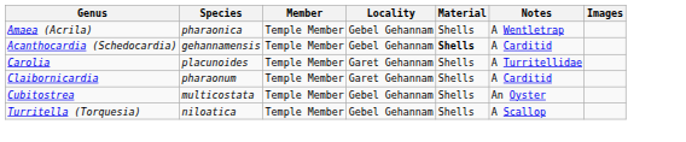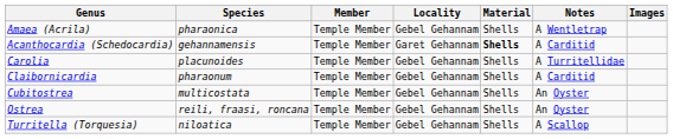 <table class="wikitable">
 <tr>
 <th>Genus</th>
 <th>Species</th>
 <th>Member</th>
 <th>Locality</th>
 <th>Material</th>
 <th>Notes</th>
 <th>Images</th>
 </tr>
 <tr>
 <td><em><a href='#'>Amaea</a> (Acrila)</em></td>
 <td><em>pharaonica</em></td>
 <td>Temple Member</td>
 <td>Gebel Gehannam</td>
 <td>Shells</td>
 <td>A <a href='#'>Wentletrap</a></td>
 <td></td>
 </tr>
 <tr>
 <td><em><a href='#'>Acanthocardia</a> (Schedocardia)</em></td>
 <td><em>gehannamensis</em></td>
 <td>Temple Member</td>
-<td>Gebel Gehannam</td>
+<td>Garet Gehannam</td>
 <td><strong>Shells</strong></td>
 <td>A <a href='#'>Carditid</a></td>
 <td></td>
 </tr>
 <tr>
 <td><em><a href='#'>Carolia</a></em></td>
 <td><em>placunoides</em></td>
 <td>Temple Member</td>
-<td>Garet Gehannam</td>
+<td>Gebel Gehannam</td>
 <td>Shells</td>
 <td>A <a href='#'>Turritellidae</a></td>
 <td></td>
 </tr>
 <tr>
 <td><em><a href='#'>Claibornicardia</a></em></td>
 <td><em>pharaonum</em></td>
 <td>Temple Member</td>
-<td>Garet Gehannam</td>
+<td>Gebel Gehannam</td>
 <td>Shells</td>
 <td>A <a href='#'>Carditid</a></td>
 <td></td>
 </tr>
 <tr>
 <td><em><a href='#'>Cubitostrea</a></em></td>
 <td><em>multicostata</em></td>
+<td>Temple Member</td>
+<td>Gebel Gehannam</td>
+<td>Shells</td>
+<td>An <a href='#'>Oyster</a></td>
+<td></td>
+</tr>
+<tr>
+<td><em><a href='#'>Ostrea</a></em></td>
+<td><em>reili, fraasi, roncana</em></td>
 <td>Temple Member</td>
 <td>Gebel Gehannam</td>
 <td>Shells</td>
 <td>An <a href='#'>Oyster</a></td>
 <td></td>
 </tr>
 <tr>
 <td><em><a href='#'>Turritella</a> (Torquesia)</em></td>
 <td><em>niloatica</em></td>
 <td>Temple Member</td>
 <td>Gebel Gehannam</td>
 <td>Shells</td>
 <td>A <a href='#'>Scallop</a></td>
 <td></td>
 </tr>
 </table>
